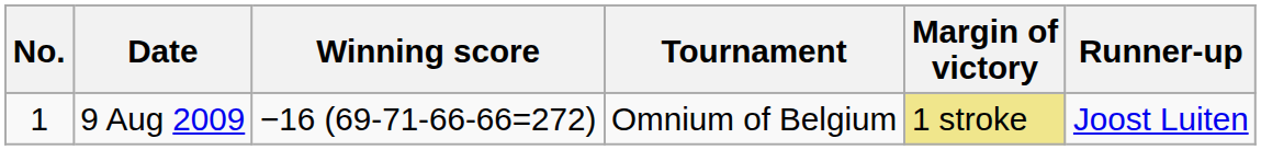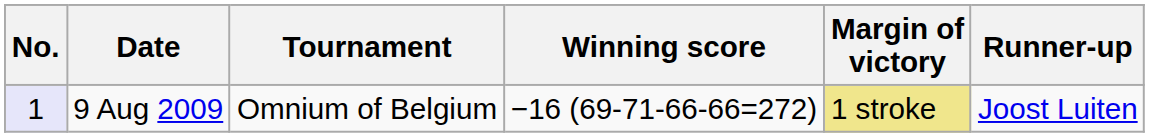 <table class="wikitable" style="font-size:95%;">
 <tr>
 <th>No.</th>
 <th>Date</th>
+<th>Tournament</th>
 <th>Winning score</th>
-<th>Tournament</th>
 <th>Margin of<br>victory</th>
 <th>Runner-up</th>
 </tr>
 <tr>
-<td align=center>1</td>
+<td align=center style="background: lavender;">1</td>
 <td align=right>9 Aug <a href='#'>2009</a></td>
+<td>Omnium of Belgium</td>
 <td>−16 (69-71-66-66=272)</td>
-<td>Omnium of Belgium</td>
 <td style="background: khaki;">1 stroke</td>
 <td> <a href='#'>Joost Luiten</a></td>
 </tr>
 </table>
